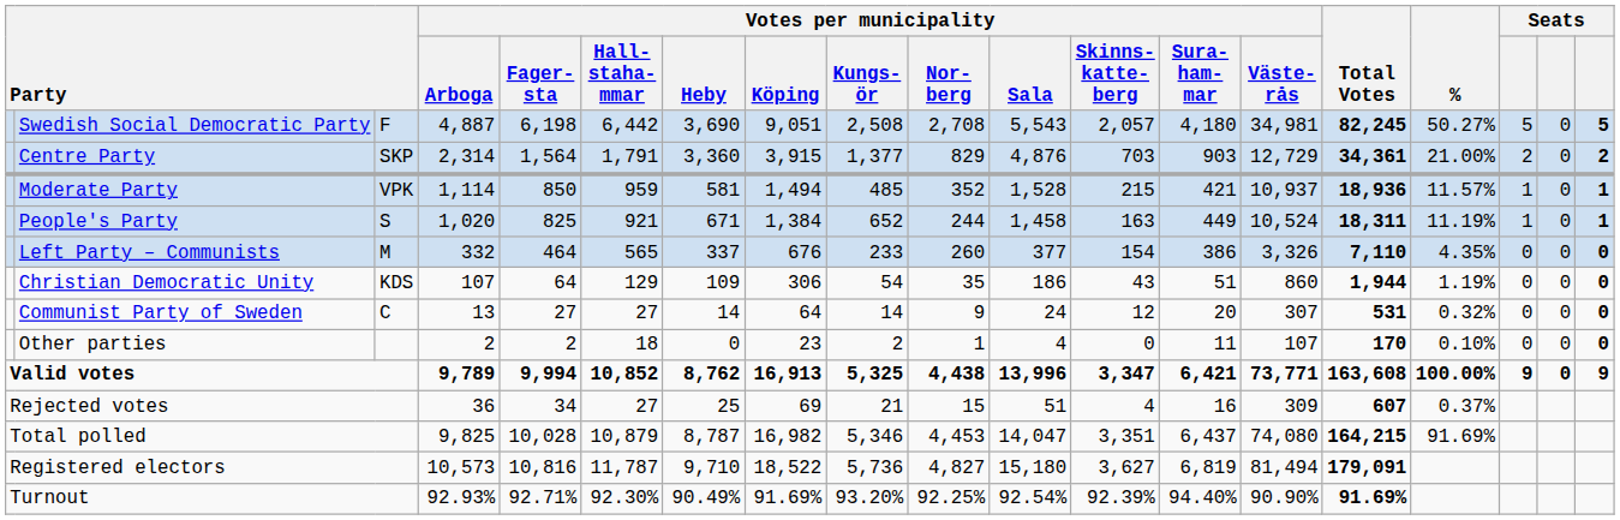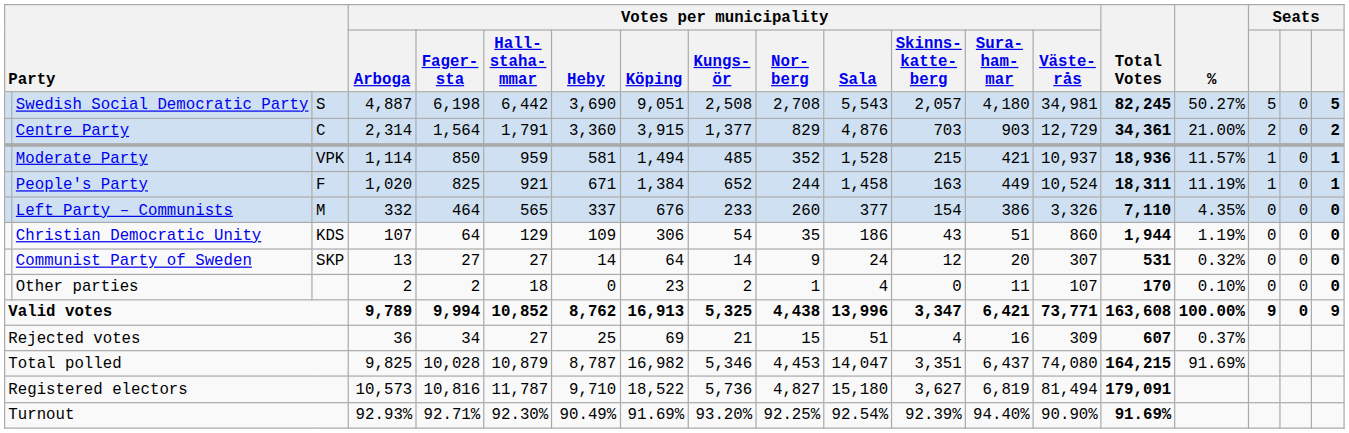 <table class="wikitable" border="1" style="text-align:right;">
 <tr>
 <th style="text-align:left;" valign=bottom rowspan=2 colspan=3>Party</th>
 <th colspan=11>Votes per municipality</th>
 <th align=center valign=bottom rowspan=2 width="50">Total Votes</th>
 <th align=center valign=bottom rowspan=2 width="50">%</th>
 <th colspan=3>Seats</th>
 </tr>
 <tr>
 <th align=center valign=bottom width="50"><a href='#'>Arboga</a></th>
 <th align=center valign=bottom width="50"><a href='#'>Fager- sta</a></th>
 <th align=center valign=bottom width="50"><a href='#'>Hall- staha- mmar</a></th>
 <th align=center valign=bottom width="50"><a href='#'>Heby</a></th>
 <th align=center valign=bottom width="50"><a href='#'>Köping</a></th>
 <th align=center valign=bottom width="50"><a href='#'>Kungs- ör</a></th>
 <th align=center valign=bottom width="50"><a href='#'>Nor- berg</a></th>
 <th align=center valign=bottom width="50"><a href='#'>Sala</a></th>
 <th align=center valign=bottom width="50"><a href='#'>Skinns- katte- berg</a></th>
 <th align=center valign=bottom width="50"><a href='#'>Sura- ham- mar</a></th>
 <th align=center valign=bottom width="50"><a href='#'>Väste- rås</a></th>
 <th align=center valign=bottom width="20"><small></small></th>
 <th align=center valign=bottom width="20"><small><a href='#'></a></small></th>
 <th align=center valign=bottom width="20"><small></small></th>
 </tr>
 <tr style="background:#CEE0F2;">
 <td></td>
 <td align=left style="white-space: nowrap;"><a href='#'>Swedish Social Democratic Party</a></td>
-<td align=left>F</td>
+<td align=left>S</td>
 <td>4,887</td>
 <td>6,198</td>
 <td>6,442</td>
 <td>3,690</td>
 <td>9,051</td>
 <td>2,508</td>
 <td>2,708</td>
 <td>5,543</td>
 <td>2,057</td>
 <td>4,180</td>
 <td>34,981</td>
 <td><strong>82,245</strong></td>
 <td>50.27%</td>
 <td>5</td>
 <td>0</td>
 <td><strong>5</strong></td>
 </tr>
 <tr style="background:#CEE0F2;">
 <td></td>
 <td align=left><a href='#'>Centre Party</a></td>
-<td align=left>SKP</td>
+<td align=left>C</td>
 <td>2,314</td>
 <td>1,564</td>
 <td>1,791</td>
 <td>3,360</td>
 <td>3,915</td>
 <td>1,377</td>
 <td>829</td>
 <td>4,876</td>
 <td>703</td>
 <td>903</td>
 <td>12,729</td>
 <td><strong>34,361</strong></td>
 <td>21.00%</td>
 <td>2</td>
 <td>0</td>
 <td><strong>2</strong></td>
 </tr>
 <tr style="background:#CEE0F2; border-top:3px solid darkgray;">
 <td></td>
 <td align=left><a href='#'>Moderate Party</a></td>
 <td align=left>VPK</td>
 <td>1,114</td>
 <td>850</td>
 <td>959</td>
 <td>581</td>
 <td>1,494</td>
 <td>485</td>
 <td>352</td>
 <td>1,528</td>
 <td>215</td>
 <td>421</td>
 <td>10,937</td>
 <td><strong>18,936</strong></td>
 <td>11.57%</td>
 <td>1</td>
 <td>0</td>
 <td><strong>1</strong></td>
 </tr>
 <tr style="background:#CEE0F2;">
 <td></td>
 <td align=left><a href='#'>People's Party</a></td>
-<td align=left>S</td>
+<td align=left>F</td>
 <td>1,020</td>
 <td>825</td>
 <td>921</td>
 <td>671</td>
 <td>1,384</td>
 <td>652</td>
 <td>244</td>
 <td>1,458</td>
 <td>163</td>
 <td>449</td>
 <td>10,524</td>
 <td><strong>18,311</strong></td>
 <td>11.19%</td>
 <td>1</td>
 <td>0</td>
 <td><strong>1</strong></td>
 </tr>
 <tr style="background:#CEE0F2;">
 <td></td>
 <td align=left><a href='#'>Left Party – Communists</a></td>
 <td align=left>M</td>
 <td>332</td>
 <td>464</td>
 <td>565</td>
 <td>337</td>
 <td>676</td>
 <td>233</td>
 <td>260</td>
 <td>377</td>
 <td>154</td>
 <td>386</td>
 <td>3,326</td>
 <td><strong>7,110</strong></td>
 <td>4.35%</td>
 <td>0</td>
 <td>0</td>
 <td><strong>0</strong></td>
 </tr>
 <tr>
 <td></td>
 <td align=left><a href='#'>Christian Democratic Unity</a></td>
 <td align=left>KDS</td>
 <td>107</td>
 <td>64</td>
 <td>129</td>
 <td>109</td>
 <td>306</td>
 <td>54</td>
 <td>35</td>
 <td>186</td>
 <td>43</td>
 <td>51</td>
 <td>860</td>
 <td><strong>1,944</strong></td>
 <td>1.19%</td>
 <td>0</td>
 <td>0</td>
 <td><strong>0</strong></td>
 </tr>
 <tr>
 <td></td>
 <td align=left><a href='#'>Communist Party of Sweden</a></td>
-<td align=left>C</td>
+<td align=left>SKP</td>
 <td>13</td>
 <td>27</td>
 <td>27</td>
 <td>14</td>
 <td>64</td>
 <td>14</td>
 <td>9</td>
 <td>24</td>
 <td>12</td>
 <td>20</td>
 <td>307</td>
 <td><strong>531</strong></td>
 <td>0.32%</td>
 <td>0</td>
 <td>0</td>
 <td><strong>0</strong></td>
 </tr>
 <tr>
 <td></td>
 <td align=left>Other parties</td>
 <td></td>
 <td>2</td>
 <td>2</td>
 <td>18</td>
 <td>0</td>
 <td>23</td>
 <td>2</td>
 <td>1</td>
 <td>4</td>
 <td>0</td>
 <td>11</td>
 <td>107</td>
 <td><strong>170</strong></td>
 <td>0.10%</td>
 <td>0</td>
 <td>0</td>
 <td><strong>0</strong></td>
 </tr>
 <tr style="font-weight:bold">
 <td align=left colspan=3>Valid votes</td>
 <td>9,789</td>
 <td>9,994</td>
 <td>10,852</td>
 <td>8,762</td>
 <td>16,913</td>
 <td>5,325</td>
 <td>4,438</td>
 <td>13,996</td>
 <td>3,347</td>
 <td>6,421</td>
 <td>73,771</td>
 <td>163,608</td>
 <td>100.00%</td>
 <td>9</td>
 <td>0</td>
 <td>9</td>
 </tr>
 <tr>
 <td align=left colspan=3>Rejected votes</td>
 <td>36</td>
 <td>34</td>
 <td>27</td>
 <td>25</td>
 <td>69</td>
 <td>21</td>
 <td>15</td>
 <td>51</td>
 <td>4</td>
 <td>16</td>
 <td>309</td>
 <td><strong>607</strong></td>
 <td>0.37%</td>
 <td></td>
 <td></td>
 <td></td>
 </tr>
 <tr>
 <td align=left colspan=3>Total polled</td>
 <td>9,825</td>
 <td>10,028</td>
 <td>10,879</td>
 <td>8,787</td>
 <td>16,982</td>
 <td>5,346</td>
 <td>4,453</td>
 <td>14,047</td>
 <td>3,351</td>
 <td>6,437</td>
 <td>74,080</td>
 <td><strong>164,215</strong></td>
 <td>91.69%</td>
 <td></td>
 <td></td>
 <td></td>
 </tr>
 <tr>
 <td align=left colspan=3>Registered electors</td>
 <td>10,573</td>
 <td>10,816</td>
 <td>11,787</td>
 <td>9,710</td>
 <td>18,522</td>
 <td>5,736</td>
 <td>4,827</td>
 <td>15,180</td>
 <td>3,627</td>
 <td>6,819</td>
 <td>81,494</td>
 <td><strong>179,091</strong></td>
 <td></td>
 <td></td>
 <td></td>
 <td></td>
 </tr>
 <tr>
 <td align=left colspan=3>Turnout</td>
 <td>92.93%</td>
 <td>92.71%</td>
 <td>92.30%</td>
 <td>90.49%</td>
 <td>91.69%</td>
 <td>93.20%</td>
 <td>92.25%</td>
 <td>92.54%</td>
 <td>92.39%</td>
 <td>94.40%</td>
 <td>90.90%</td>
 <td><strong>91.69%</strong></td>
 <td></td>
 <td></td>
 <td></td>
 <td></td>
 </tr>
 </table>
